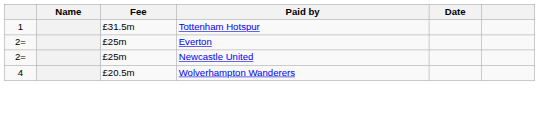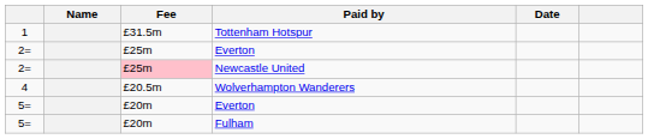 <table class="wikitable sortable plainrowheaders" style="width:70%;">
 <tr>
 <th scope="col"></th>
 <th scope="col">Name</th>
 <th scope="col">Fee</th>
 <th scope="col">Paid by</th>
 <th scope="col">Date</th>
 <th scope="col" style="width:10%;" class="unsortable"></th>
 </tr>
 <tr>
 <td style="text-align:center;">1</td>
 <th scope="row"></th>
 <td>£31.5m</td>
 <td><a href='#'>Tottenham Hotspur</a></td>
 <td></td>
 <td align=center></td>
 </tr>
 <tr>
 <td style="text-align:center;">2=</td>
 <th scope="row"></th>
 <td>£25m</td>
 <td><a href='#'>Everton</a></td>
 <td></td>
 <td align=center></td>
 </tr>
 <tr>
 <td style="text-align:center;">2=</td>
 <th scope="row"></th>
-<td>£25m</td>
+<td style="background: pink;">£25m</td>
 <td><a href='#'>Newcastle United</a></td>
 <td></td>
 <td align=center></td>
 </tr>
 <tr>
 <td style="text-align:center;">4</td>
 <th scope="row"></th>
 <td>£20.5m</td>
 <td><a href='#'>Wolverhampton Wanderers</a></td>
 <td></td>
 <td align=center></td>
 </tr>
+<tr>
+<td style="text-align:center;">5=</td>
+<th scope="row"></th>
+<td>£20m</td>
+<td><a href='#'>Everton</a></td>
+<td></td>
+<td align=center></td>
+</tr>
+<tr>
+<td style="text-align:center;">5=</td>
+<th scope="row"></th>
+<td>£20m</td>
+<td><a href='#'>Fulham</a></td>
+<td></td>
+<td align=center></td>
+</tr>
 </table>
